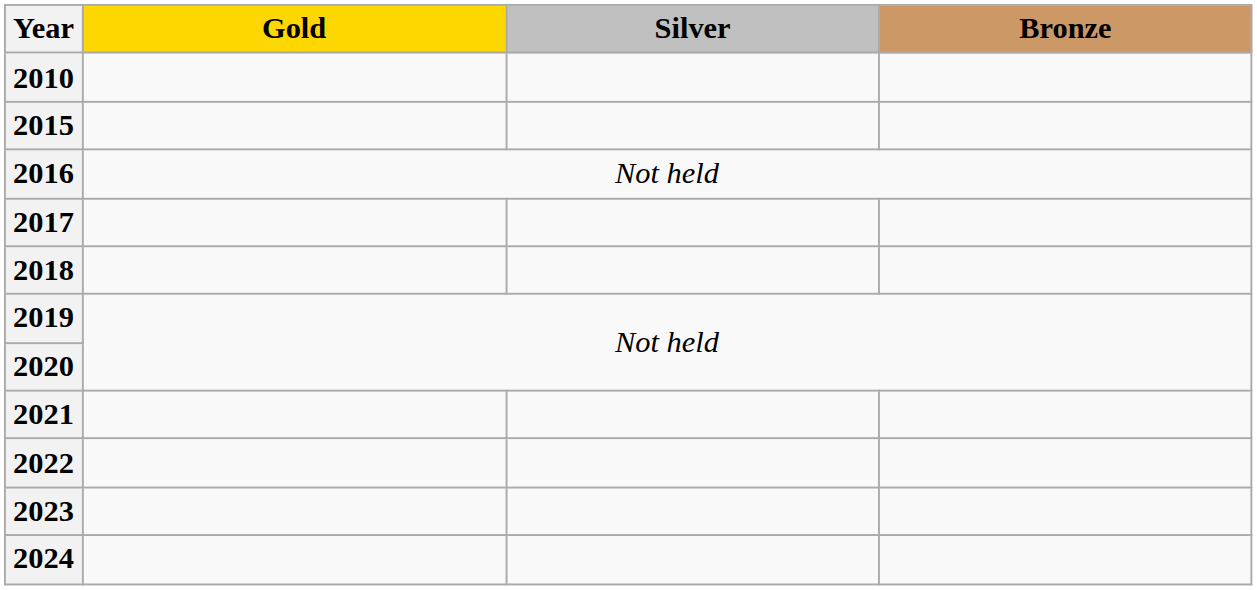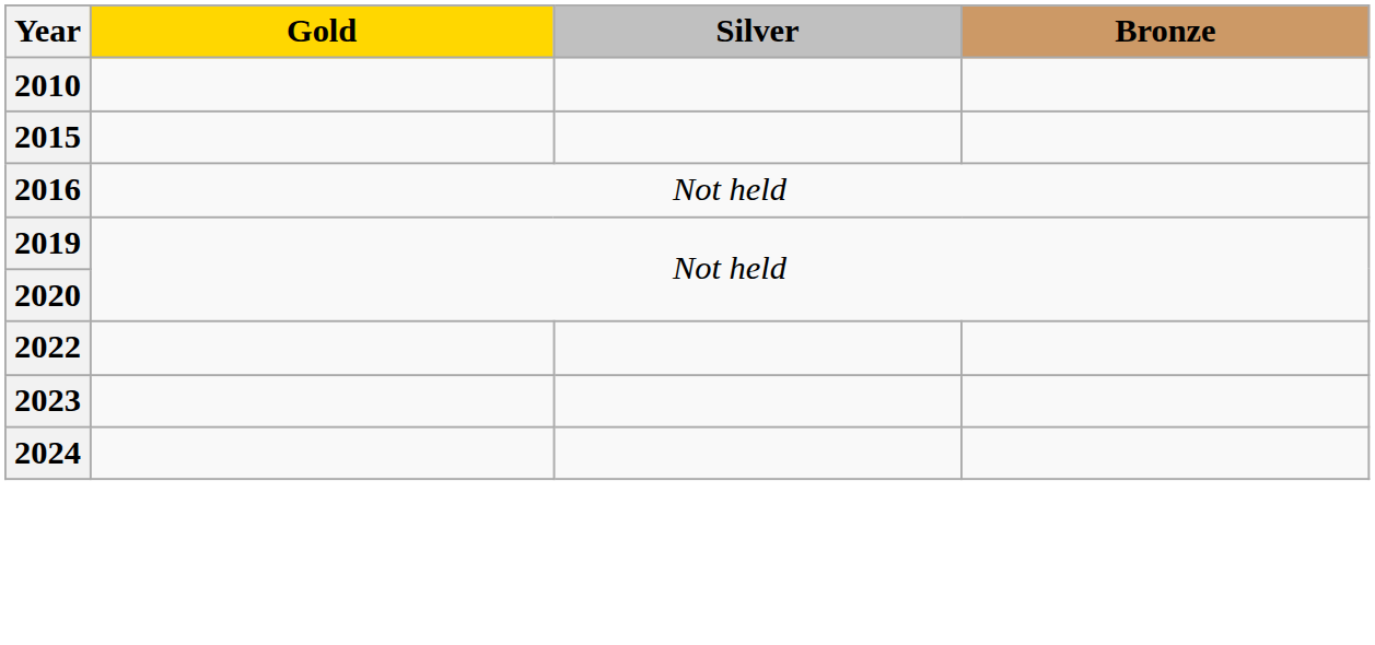 <table class="wikitable"  style="font-size:100%;" border=1 cellpadding=2 cellspacing=0>
 <tr>
 <th width=6% align="center" colspan=1>Year</th>
 <td width=33% align="center"  bgcolor="gold"><strong>Gold</strong></td>
 <td width=29% align="center"  bgcolor="silver"><strong>Silver</strong></td>
 <td width=29% align="center"  bgcolor="#CC9966"><strong>Bronze</strong></td>
 </tr>
 <tr>
 <th>2010</th>
 <td></td>
 <td></td>
 <td></td>
 </tr>
 <tr>
 <th>2015</th>
 <td></td>
 <td></td>
 <td></td>
 </tr>
 <tr>
 <th>2016</th>
 <td align=center colspan=3><em>Not held</em></td>
 </tr>
 <tr>
-<th>2017</th>
-<td></td>
-<td></td>
-<td></td>
-</tr>
-<tr>
-<th>2018</th>
-<td></td>
-<td></td>
-<td></td>
-</tr>
-<tr>
 <th>2019</th>
 <td align=center rowspan=2 colspan=3><em>Not held</em></td>
 </tr>
 <tr>
 <th>2020</th>
-</tr>
-<tr>
-<th>2021</th>
-<td></td>
-<td></td>
-<td></td>
 </tr>
 <tr>
 <th>2022</th>
 <td></td>
 <td></td>
 <td></td>
 </tr>
 <tr>
 <th>2023</th>
 <td></td>
 <td></td>
 <td></td>
 </tr>
 <tr>
 <th>2024</th>
 <td></td>
 <td></td>
 <td></td>
 </tr>
 </table>
